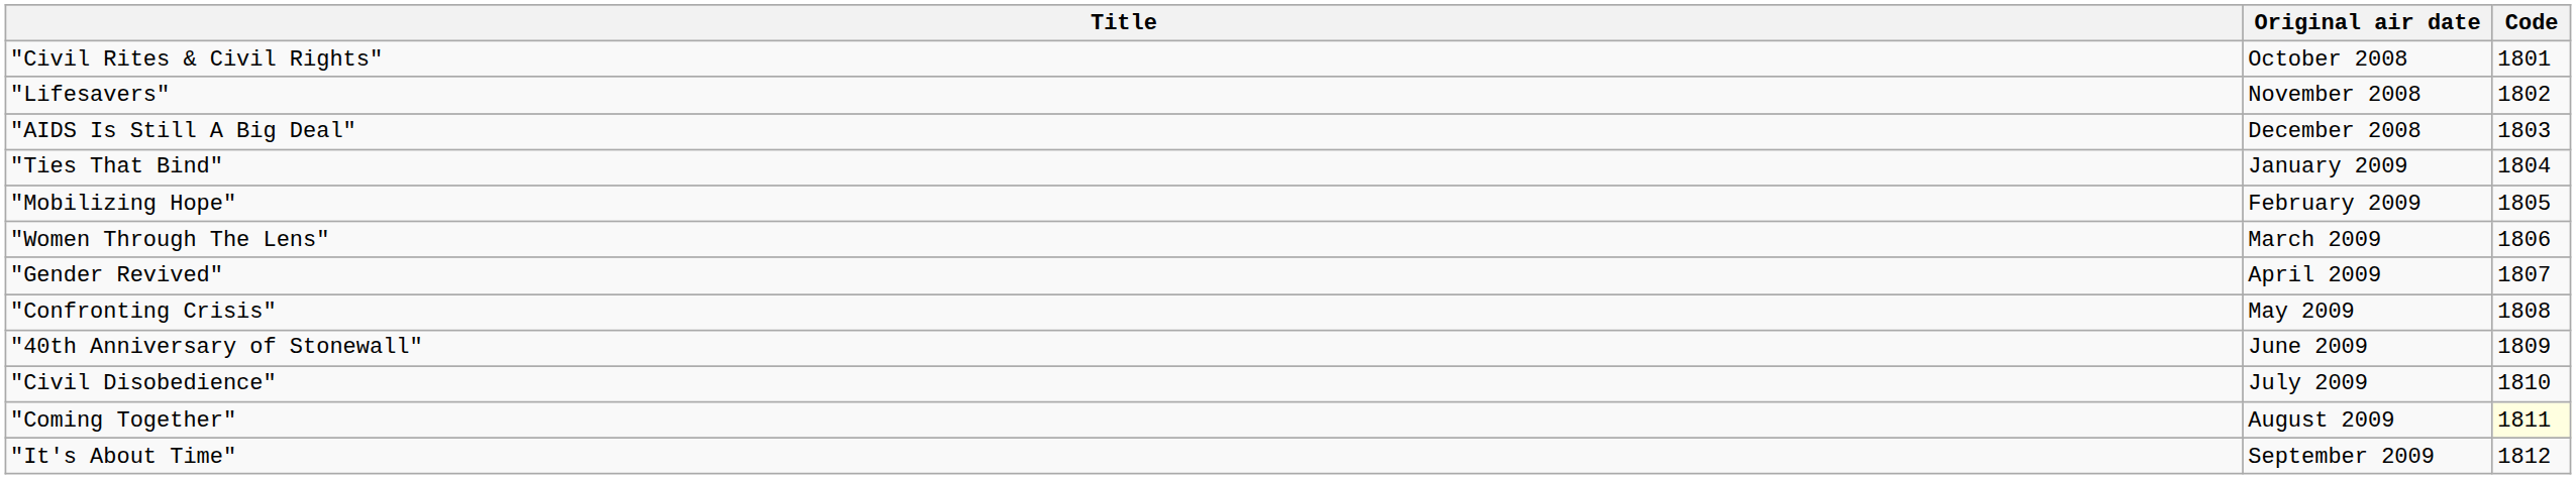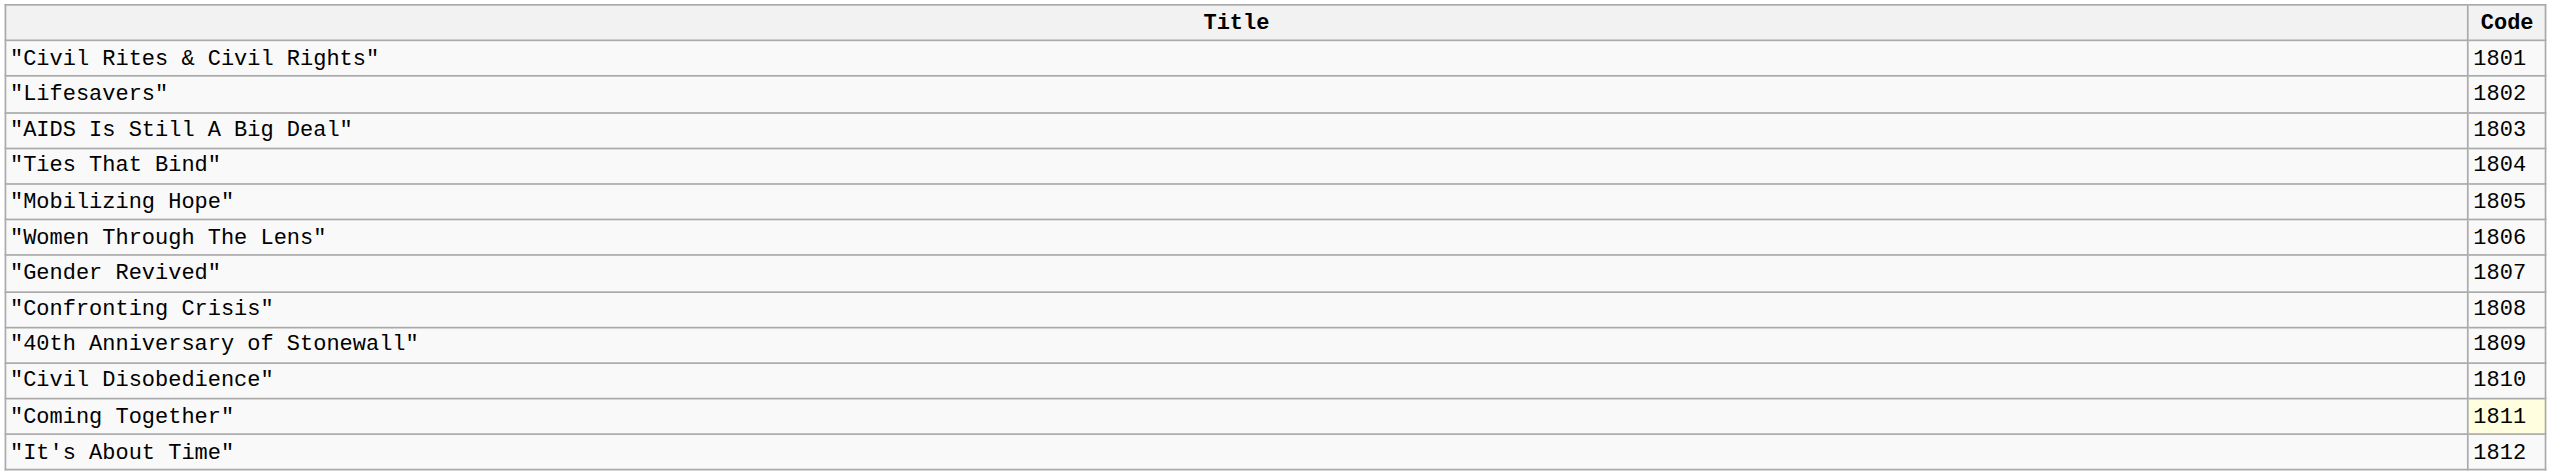 <table class="wikitable" style="text-align=center; width:95%; margin:auto;">
 <tr>
 <th>Title</th>
-<th width="140">Original air date</th>
 <th width="40">Code</th>
 </tr>
 <tr>
 <td>"Civil Rites & Civil Rights"</td>
-<td>October 2008</td>
 <td>1801</td>
 </tr>
 <tr>
 <td>"Lifesavers"</td>
-<td>November 2008</td>
 <td>1802</td>
 </tr>
 <tr>
 <td>"AIDS Is Still A Big Deal"</td>
-<td>December 2008</td>
 <td>1803</td>
 </tr>
 <tr>
 <td>"Ties That Bind"</td>
-<td>January 2009</td>
 <td>1804</td>
 </tr>
 <tr>
 <td>"Mobilizing Hope"</td>
-<td>February 2009</td>
 <td>1805</td>
 </tr>
 <tr>
 <td>"Women Through The Lens"</td>
-<td>March 2009</td>
 <td>1806</td>
 </tr>
 <tr>
 <td>"Gender Revived"</td>
-<td>April 2009</td>
 <td>1807</td>
 </tr>
 <tr>
 <td>"Confronting Crisis"</td>
-<td>May 2009</td>
 <td>1808</td>
 </tr>
 <tr>
 <td>"40th Anniversary of Stonewall"</td>
-<td>June 2009</td>
 <td>1809</td>
 </tr>
 <tr>
 <td>"Civil Disobedience"</td>
-<td>July 2009</td>
 <td>1810</td>
 </tr>
 <tr>
 <td>"Coming Together"</td>
-<td>August 2009</td>
 <td style="background: lightyellow;">1811</td>
 </tr>
 <tr>
 <td>"It's About Time"</td>
-<td>September 2009</td>
 <td>1812</td>
 </tr>
 </table>
